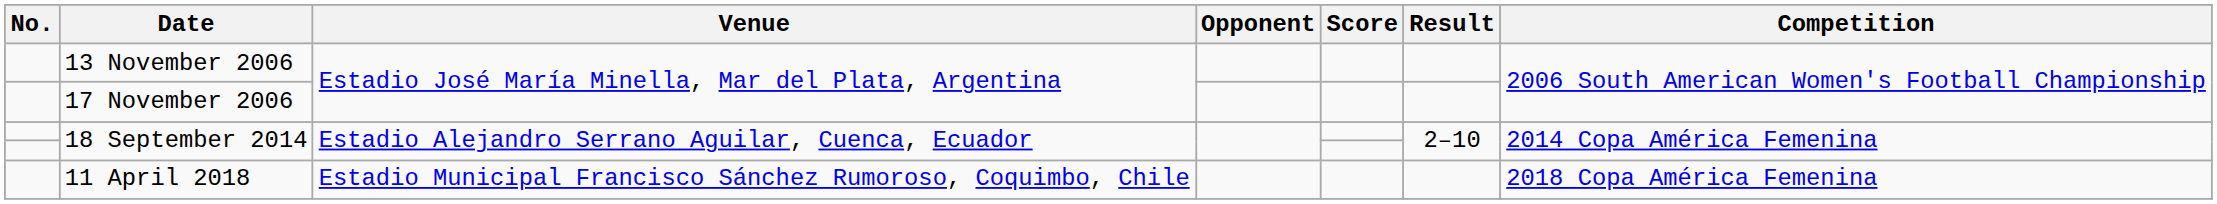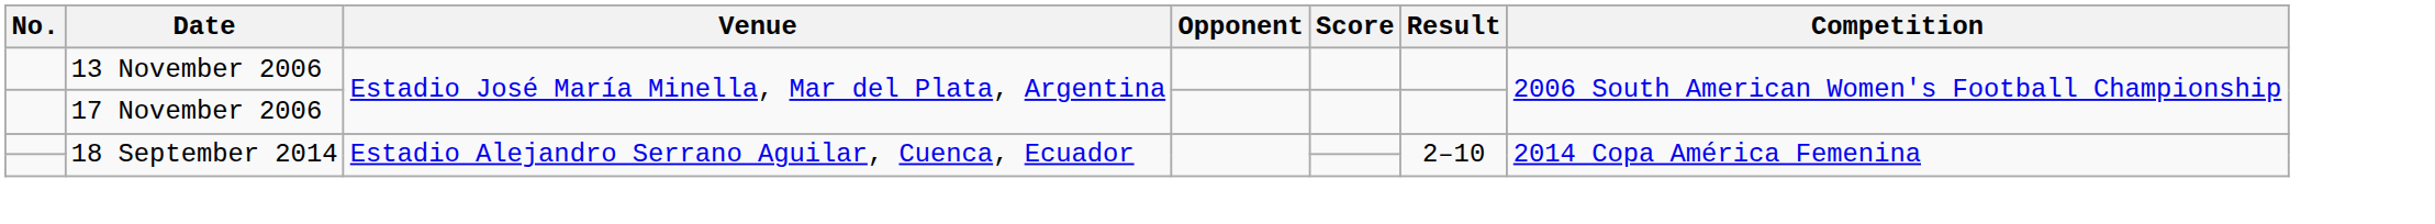 <table class="wikitable">
 <tr>
 <th>No.</th>
 <th>Date</th>
 <th>Venue</th>
 <th>Opponent</th>
 <th>Score</th>
 <th>Result</th>
 <th>Competition</th>
 </tr>
 <tr>
 <td></td>
 <td>13 November 2006</td>
 <td rowspan=2><a href='#'>Estadio José María Minella</a>, <a href='#'>Mar del Plata</a>, <a href='#'>Argentina</a></td>
 <td></td>
 <td></td>
 <td></td>
 <td rowspan=2><a href='#'>2006 South American Women's Football Championship</a></td>
 </tr>
 <tr>
 <td></td>
 <td>17 November 2006</td>
 <td></td>
 <td></td>
 <td></td>
 </tr>
 <tr>
 <td></td>
 <td rowspan=2>18 September 2014</td>
 <td rowspan=2><a href='#'>Estadio Alejandro Serrano Aguilar</a>, <a href='#'>Cuenca</a>, <a href='#'>Ecuador</a></td>
 <td rowspan=2></td>
 <td></td>
 <td rowspan=2 style="text-align:center;">2–10</td>
 <td rowspan=2><a href='#'>2014 Copa América Femenina</a></td>
 </tr>
 <tr>
 <td></td>
 <td></td>
 </tr>
-<tr>
-<td></td>
-<td>11 April 2018</td>
-<td><a href='#'>Estadio Municipal Francisco Sánchez Rumoroso</a>, <a href='#'>Coquimbo</a>, <a href='#'>Chile</a></td>
-<td></td>
-<td></td>
-<td></td>
-<td><a href='#'>2018 Copa América Femenina</a></td>
-</tr>
 </table>
